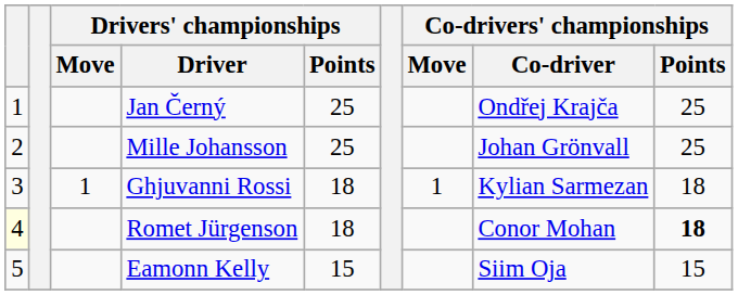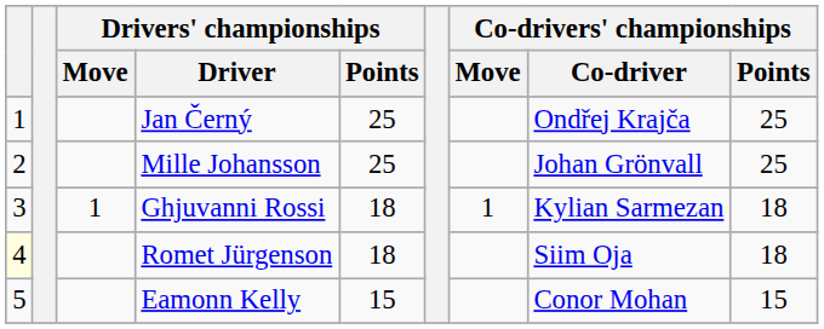 <table class="wikitable" style="font-size:85%;">
 <tr>
 <th rowspan="2"></th>
 <th rowspan="7" style="width:5px;"></th>
 <th colspan="3">Drivers' championships</th>
 <th rowspan="7" style="width:5px;"></th>
 <th colspan="3" nowrap>Co-drivers' championships</th>
 </tr>
 <tr>
 <th>Move</th>
 <th>Driver</th>
 <th>Points</th>
 <th>Move</th>
 <th>Co-driver</th>
 <th>Points</th>
 </tr>
 <tr>
 <td align="center">1</td>
 <td align="center"></td>
 <td><a href='#'>Jan Černý</a></td>
 <td align="center">25</td>
 <td align="center"></td>
 <td><a href='#'>Ondřej Krajča</a></td>
 <td align="center">25</td>
 </tr>
 <tr>
 <td align="center">2</td>
 <td align="center"></td>
 <td><a href='#'>Mille Johansson</a></td>
 <td align="center">25</td>
 <td align="center"></td>
 <td><a href='#'>Johan Grönvall</a></td>
 <td align="center">25</td>
 </tr>
 <tr>
 <td align="center">3</td>
 <td align="center"> 1</td>
 <td><a href='#'>Ghjuvanni Rossi</a></td>
 <td align="center">18</td>
 <td align="center"> 1</td>
 <td><a href='#'>Kylian Sarmezan</a></td>
 <td align="center">18</td>
 </tr>
 <tr>
 <td align="center" style="background: lightyellow;">4</td>
 <td align="center"></td>
 <td><a href='#'>Romet Jürgenson</a></td>
 <td align="center">18</td>
 <td align="center"></td>
-<td><a href='#'>Conor Mohan</a></td>
-<td align="center"><strong>18</strong></td>
+<td><a href='#'>Siim Oja</a></td>
+<td align="center">18</td>
 </tr>
 <tr>
 <td align="center">5</td>
 <td align="center"></td>
 <td><a href='#'>Eamonn Kelly</a></td>
 <td align="center">15</td>
 <td align="center"></td>
-<td><a href='#'>Siim Oja</a></td>
+<td><a href='#'>Conor Mohan</a></td>
 <td align="center">15</td>
 </tr>
 </table>
